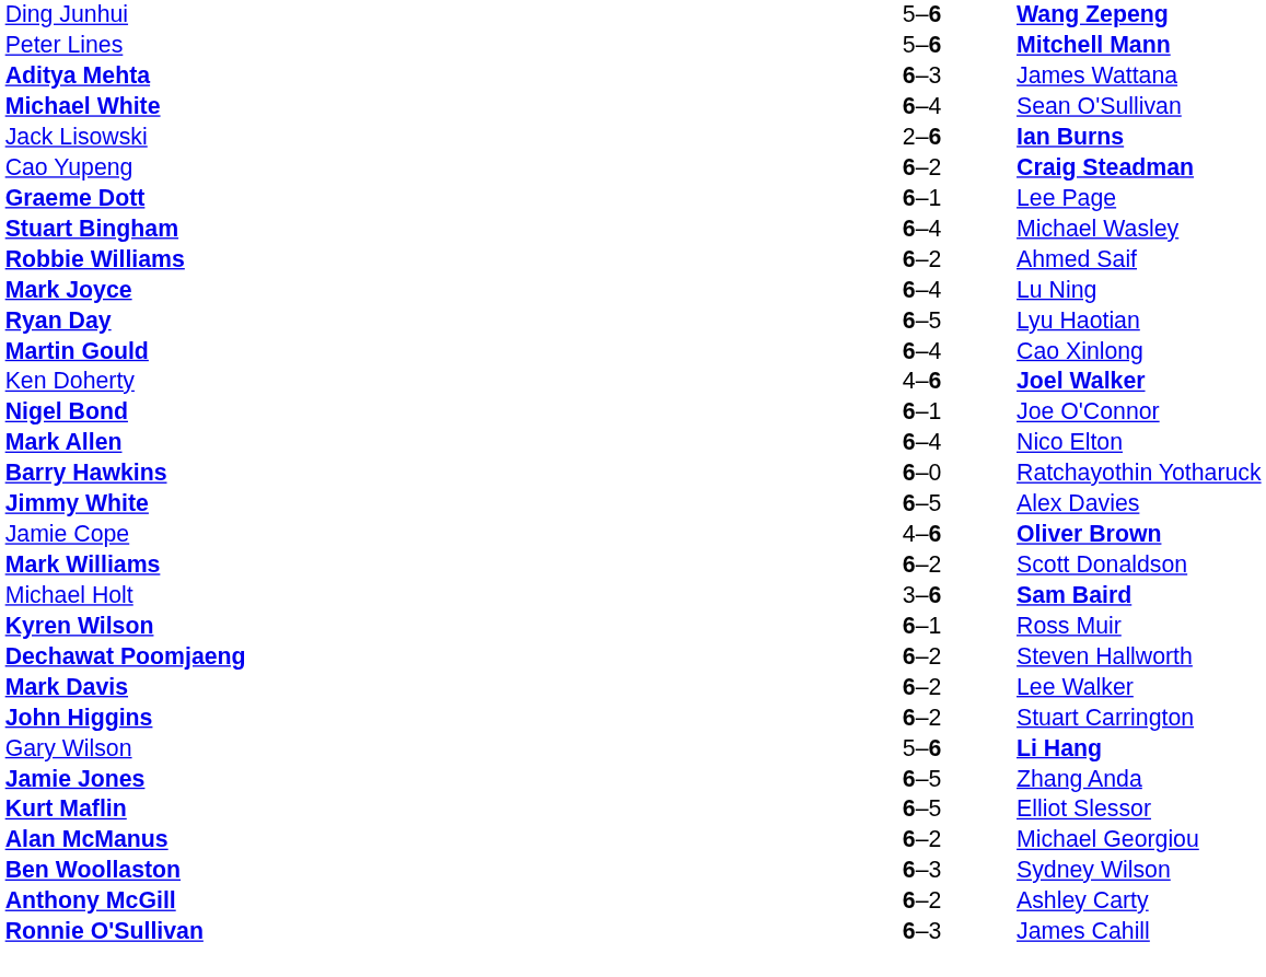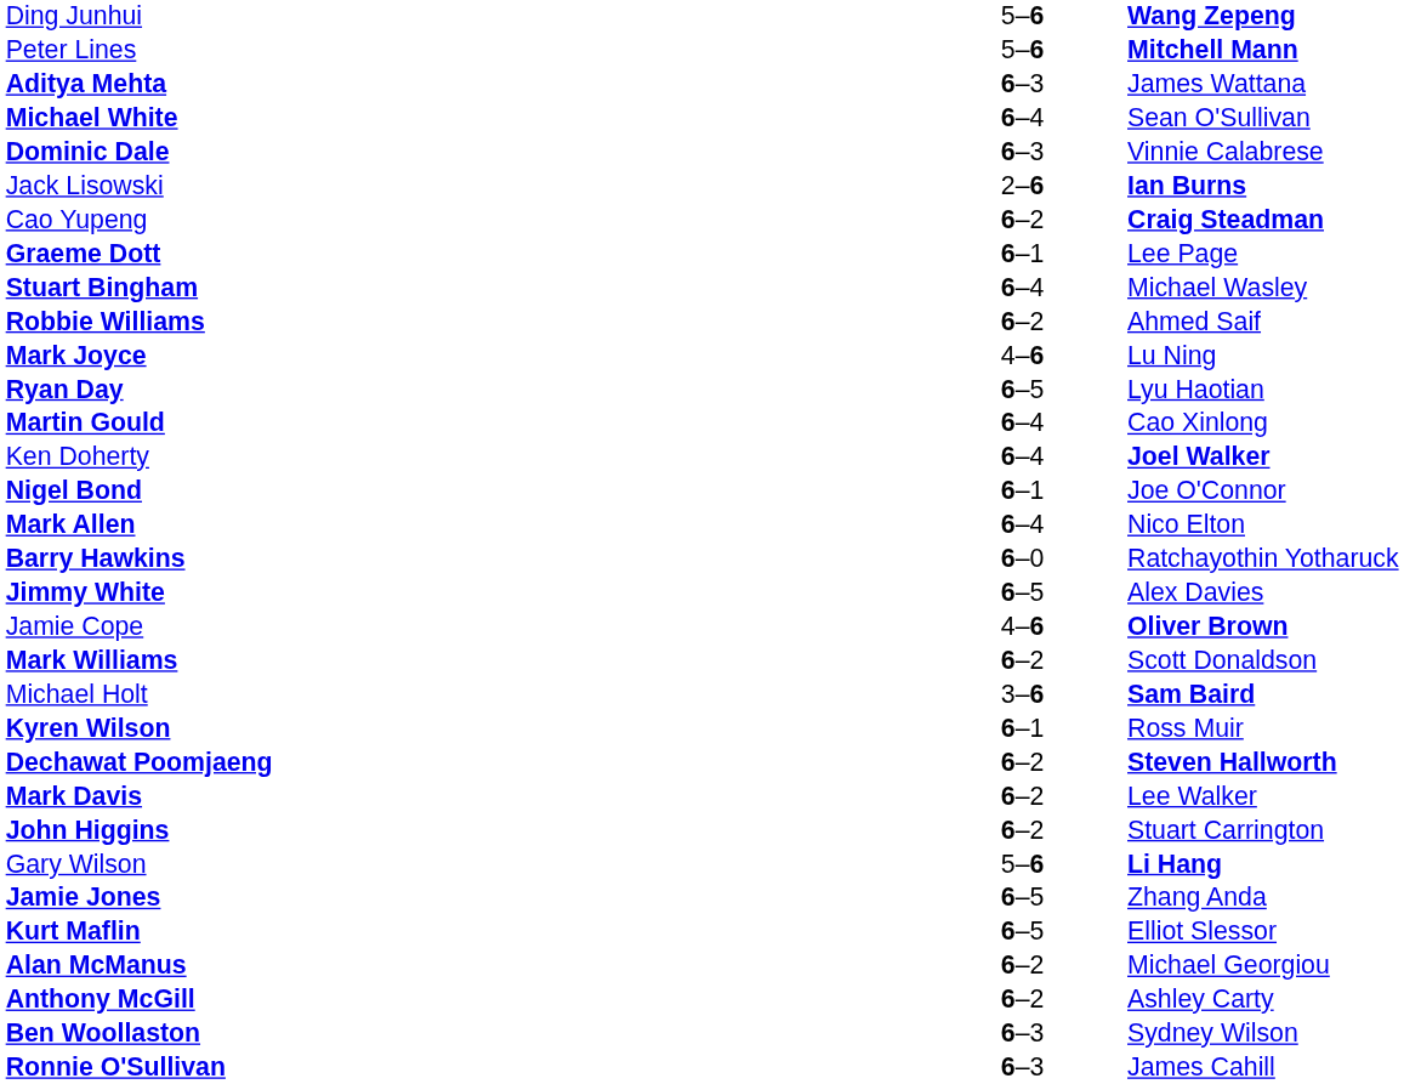 <table width="100%" cellspacing="1">
 <tr>
 <th width=45%></th>
 <th width=10%></th>
 <th width=45%></th>
 </tr>
 <tr>
 <td> <a href='#'>Ding Junhui</a></td>
 <td align="center">5–<strong>6</strong></td>
 <td> <strong><a href='#'>Wang Zepeng</a></strong></td>
 </tr>
 <tr>
 <td> <a href='#'>Peter Lines</a></td>
 <td align="center">5–<strong>6</strong></td>
 <td> <strong><a href='#'>Mitchell Mann</a></strong></td>
 </tr>
 <tr>
 <td> <strong><a href='#'>Aditya Mehta</a></strong></td>
 <td align="center"><strong>6</strong>–3</td>
 <td> <a href='#'>James Wattana</a></td>
 </tr>
 <tr>
 <td> <strong><a href='#'>Michael White</a></strong></td>
 <td align="center"><strong>6</strong>–4</td>
 <td> <a href='#'>Sean O'Sullivan</a></td>
+</tr>
+<tr>
+<td> <strong><a href='#'>Dominic Dale</a></strong></td>
+<td align="center"><strong>6</strong>–3</td>
+<td> <a href='#'>Vinnie Calabrese</a></td>
 </tr>
 <tr>
 <td> <a href='#'>Jack Lisowski</a></td>
 <td align="center">2–<strong>6</strong></td>
 <td> <strong><a href='#'>Ian Burns</a></strong></td>
 </tr>
 <tr>
 <td> <a href='#'>Cao Yupeng</a></td>
 <td align="center"><strong>6</strong>–2</td>
 <td> <strong><a href='#'>Craig Steadman</a></strong></td>
 </tr>
 <tr>
 <td> <strong><a href='#'>Graeme Dott</a></strong></td>
 <td align="center"><strong>6</strong>–1</td>
 <td> <a href='#'>Lee Page</a></td>
 </tr>
 <tr>
 <td> <strong><a href='#'>Stuart Bingham</a></strong></td>
 <td align="center"><strong>6</strong>–4</td>
 <td> <a href='#'>Michael Wasley</a></td>
 </tr>
 <tr>
 <td> <strong><a href='#'>Robbie Williams</a></strong></td>
 <td align="center"><strong>6</strong>–2</td>
 <td> <a href='#'>Ahmed Saif</a></td>
 </tr>
 <tr>
 <td> <strong><a href='#'>Mark Joyce</a></strong></td>
-<td align="center"><strong>6</strong>–4</td>
+<td align="center">4–<strong>6</strong></td>
 <td> <a href='#'>Lu Ning</a></td>
 </tr>
 <tr>
 <td> <strong><a href='#'>Ryan Day</a></strong></td>
 <td align="center"><strong>6</strong>–5</td>
 <td> <a href='#'>Lyu Haotian</a></td>
 </tr>
 <tr>
 <td> <strong><a href='#'>Martin Gould</a></strong></td>
 <td align="center"><strong>6</strong>–4</td>
 <td> <a href='#'>Cao Xinlong</a></td>
 </tr>
 <tr>
 <td> <a href='#'>Ken Doherty</a></td>
-<td align="center">4–<strong>6</strong></td>
+<td align="center"><strong>6</strong>–4</td>
 <td> <strong><a href='#'>Joel Walker</a></strong></td>
 </tr>
 <tr>
 <td> <strong><a href='#'>Nigel Bond</a></strong></td>
 <td align="center"><strong>6</strong>–1</td>
 <td> <a href='#'>Joe O'Connor</a></td>
 </tr>
 <tr>
 <td> <strong><a href='#'>Mark Allen</a></strong></td>
 <td align="center"><strong>6</strong>–4</td>
 <td> <a href='#'>Nico Elton</a></td>
 </tr>
 <tr>
 <td> <strong><a href='#'>Barry Hawkins</a></strong></td>
 <td align="center"><strong>6</strong>–0</td>
 <td> <a href='#'>Ratchayothin Yotharuck</a></td>
 </tr>
 <tr>
 <td> <strong><a href='#'>Jimmy White</a></strong></td>
 <td align="center"><strong>6</strong>–5</td>
 <td> <a href='#'>Alex Davies</a></td>
 </tr>
 <tr>
 <td> <a href='#'>Jamie Cope</a></td>
 <td align="center">4–<strong>6</strong></td>
 <td>  <strong><a href='#'>Oliver Brown</a></strong></td>
 </tr>
 <tr>
 <td> <strong><a href='#'>Mark Williams</a></strong></td>
 <td align="center"><strong>6</strong>–2</td>
 <td> <a href='#'>Scott Donaldson</a></td>
 </tr>
 <tr>
 <td> <a href='#'>Michael Holt</a></td>
 <td align="center">3–<strong>6</strong></td>
 <td> <strong><a href='#'>Sam Baird</a></strong></td>
 </tr>
 <tr>
 <td> <strong><a href='#'>Kyren Wilson</a></strong></td>
 <td align="center"><strong>6</strong>–1</td>
 <td> <a href='#'>Ross Muir</a></td>
 </tr>
 <tr>
 <td> <strong><a href='#'>Dechawat Poomjaeng</a></strong></td>
 <td align="center"><strong>6</strong>–2</td>
-<td> <a href='#'>Steven Hallworth</a></td>
+<td><strong> <a href='#'>Steven Hallworth</a></strong></td>
 </tr>
 <tr>
 <td> <strong><a href='#'>Mark Davis</a></strong></td>
 <td align="center"><strong>6</strong>–2</td>
 <td> <a href='#'>Lee Walker</a></td>
 </tr>
 <tr>
 <td> <strong><a href='#'>John Higgins</a></strong></td>
 <td align="center"><strong>6</strong>–2</td>
 <td> <a href='#'>Stuart Carrington</a></td>
 </tr>
 <tr>
 <td> <a href='#'>Gary Wilson</a></td>
 <td align="center">5–<strong>6</strong></td>
 <td> <strong><a href='#'>Li Hang</a></strong></td>
 </tr>
 <tr>
 <td> <strong><a href='#'>Jamie Jones</a></strong></td>
 <td align="center"><strong>6</strong>–5</td>
 <td> <a href='#'>Zhang Anda</a></td>
 </tr>
 <tr>
 <td> <strong><a href='#'>Kurt Maflin</a></strong></td>
 <td align="center"><strong>6</strong>–5</td>
 <td> <a href='#'>Elliot Slessor</a></td>
 </tr>
 <tr>
 <td> <strong><a href='#'>Alan McManus</a></strong></td>
 <td align="center"><strong>6</strong>–2</td>
 <td> <a href='#'>Michael Georgiou</a></td>
 </tr>
 <tr>
+<td> <strong><a href='#'>Anthony McGill</a></strong></td>
+<td align="center"><strong>6</strong>–2</td>
+<td> <a href='#'>Ashley Carty</a></td>
+</tr>
+<tr>
 <td> <strong><a href='#'>Ben Woollaston</a></strong></td>
 <td align="center"><strong>6</strong>–3</td>
 <td> <a href='#'>Sydney Wilson</a></td>
-</tr>
-<tr>
-<td> <strong><a href='#'>Anthony McGill</a></strong></td>
-<td align="center"><strong>6</strong>–2</td>
-<td> <a href='#'>Ashley Carty</a></td>
 </tr>
 <tr>
 <td> <strong><a href='#'>Ronnie O'Sullivan</a></strong></td>
 <td align="center"><strong>6</strong>–3</td>
 <td> <a href='#'>James Cahill</a></td>
 </tr>
 </table>
